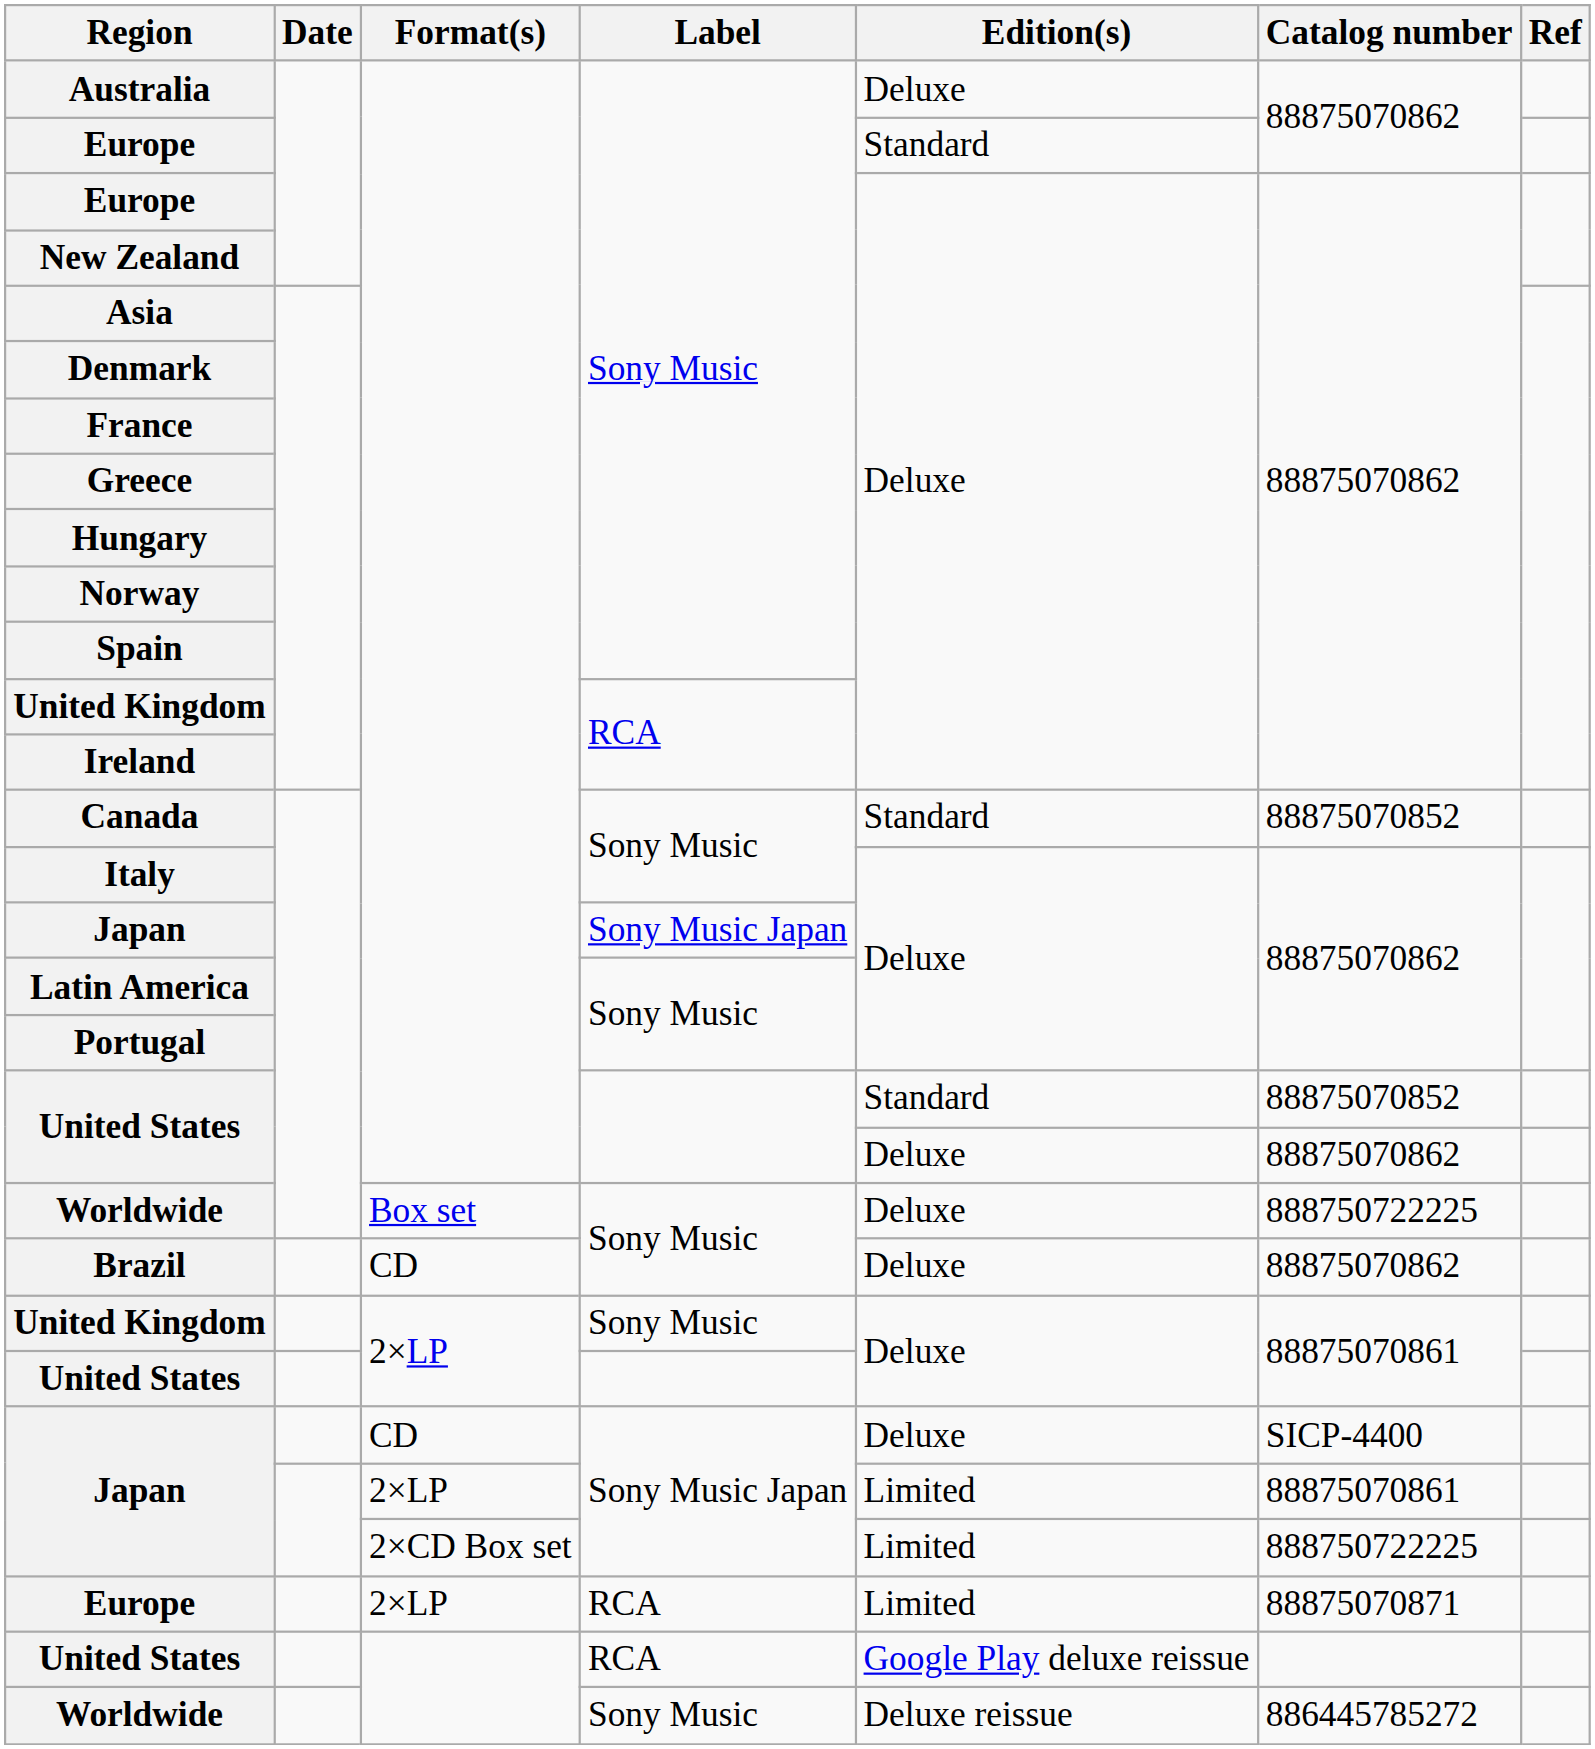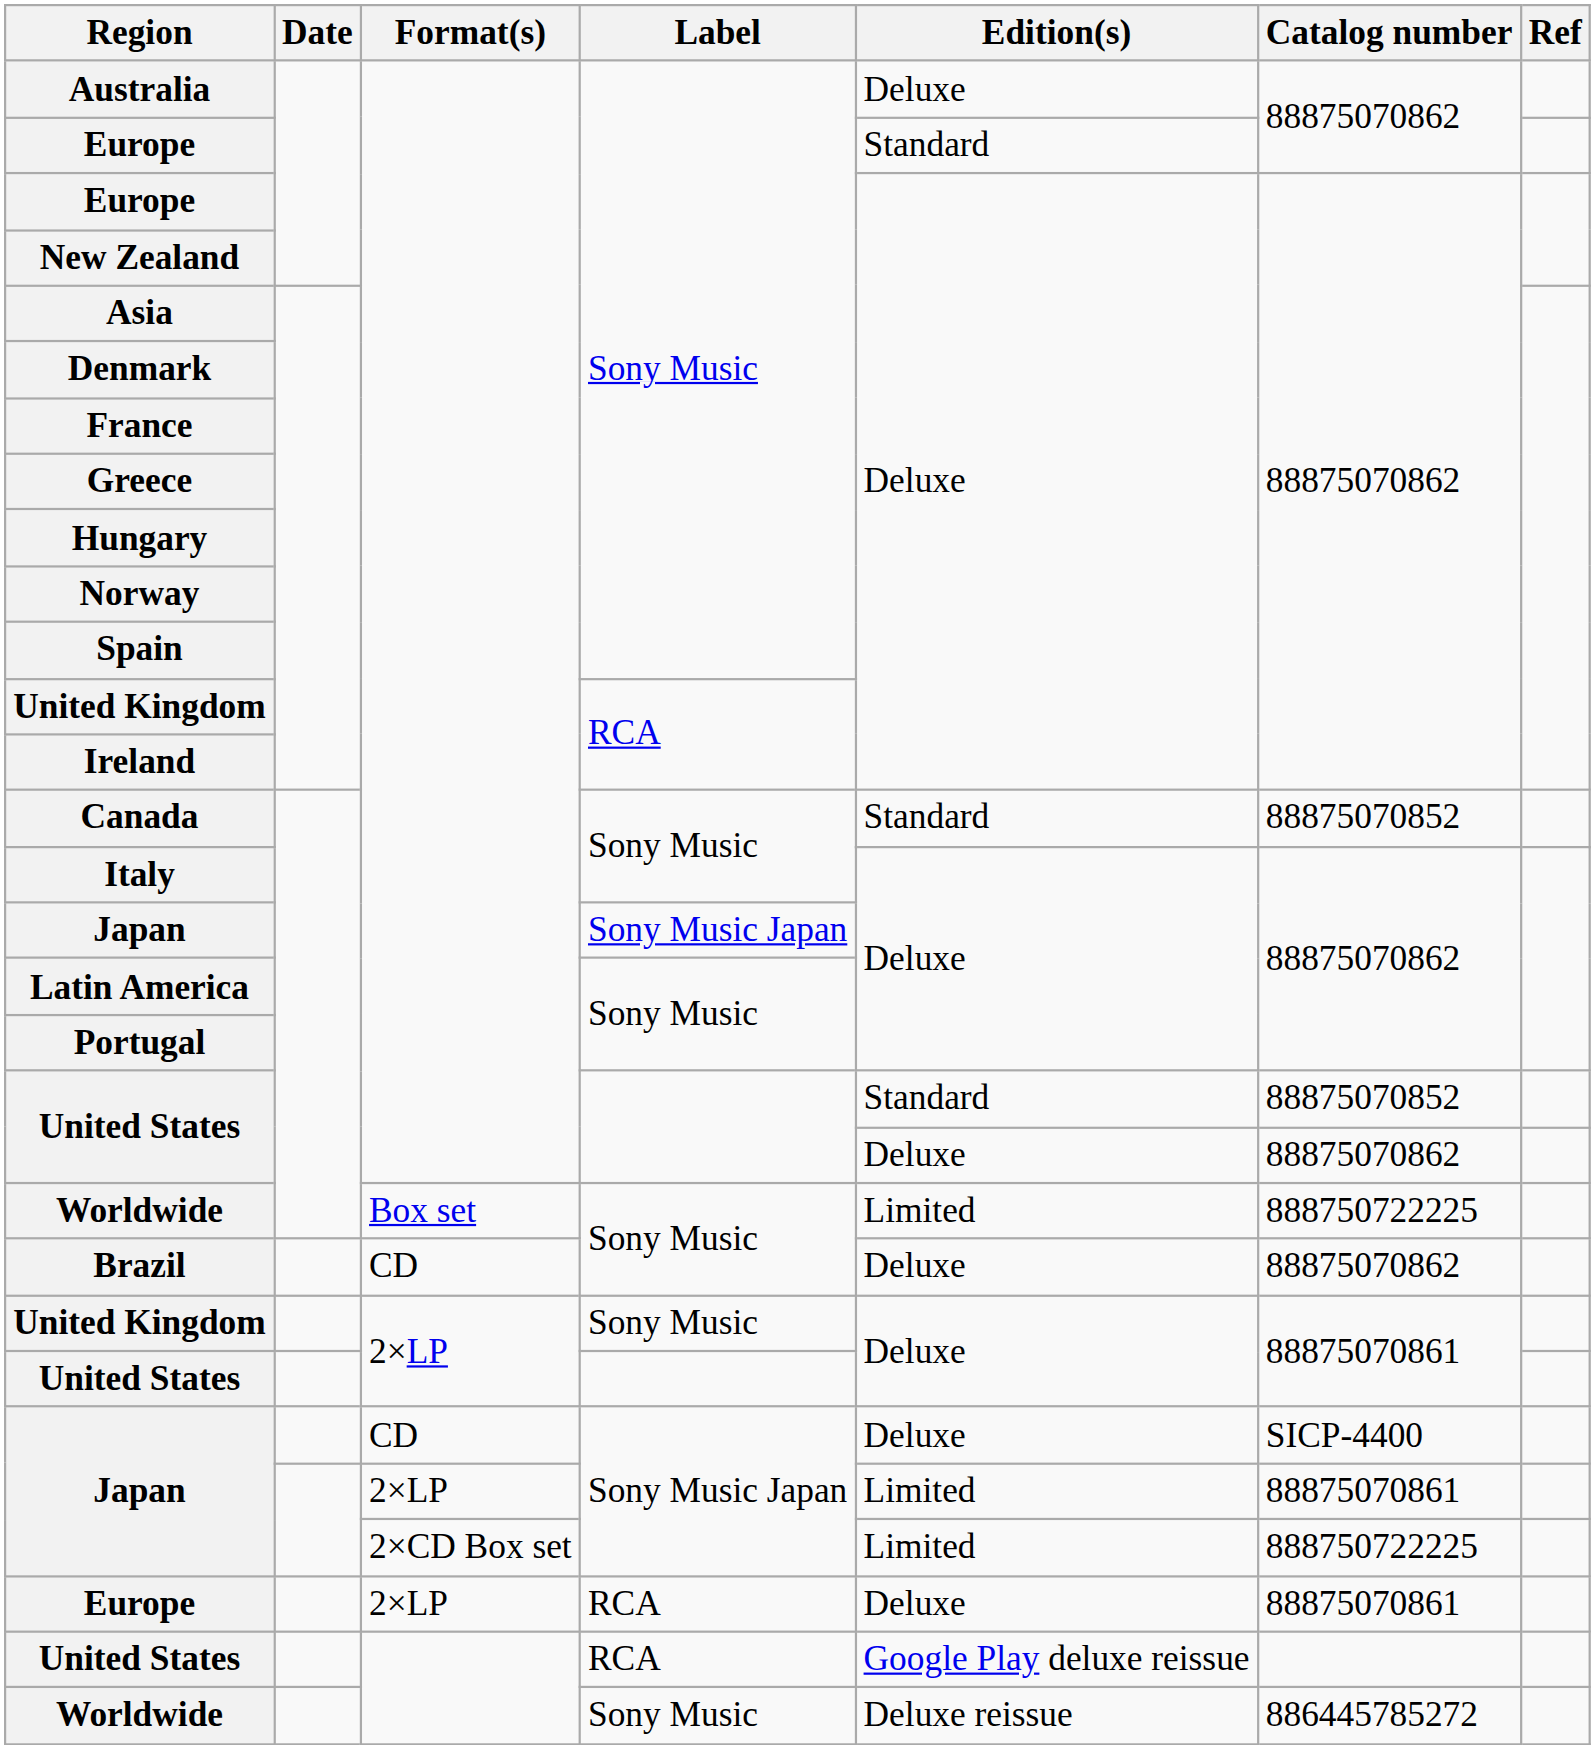 <table class="wikitable plainrowheaders">
 <tr>
 <th scope="col">Region</th>
 <th scope="col">Date</th>
 <th scope="col">Format(s)</th>
 <th scope="col">Label</th>
 <th scope="col">Edition(s)</th>
 <th scope="col">Catalog number</th>
 <th scope="col">Ref</th>
 </tr>
 <tr>
 <th scope="row">Australia</th>
 <td rowspan="4"></td>
 <td rowspan="21"></td>
 <td rowspan="11"><a href='#'>Sony Music</a></td>
 <td>Deluxe</td>
 <td rowspan="2">88875070862</td>
 <td></td>
 </tr>
 <tr>
 <th scope="row">Europe</th>
 <td>Standard</td>
 <td></td>
 </tr>
 <tr>
 <th scope="row">Europe</th>
 <td rowspan="11">Deluxe</td>
 <td rowspan="11">88875070862</td>
 <td rowspan="2" style="text-align:center;"></td>
 </tr>
 <tr>
 <th scope="row">New Zealand</th>
 </tr>
 <tr>
 <th scope="row">Asia</th>
 <td rowspan="9"></td>
 <td rowspan="9" style="text-align:center;"></td>
 </tr>
 <tr>
 <th scope="row">Denmark</th>
 </tr>
 <tr>
 <th scope="row">France</th>
 </tr>
 <tr>
 <th scope="row">Greece</th>
 </tr>
 <tr>
 <th scope="row">Hungary</th>
 </tr>
 <tr>
 <th scope="row">Norway</th>
 </tr>
 <tr>
 <th scope="row">Spain</th>
 </tr>
 <tr>
 <th scope="row">United Kingdom</th>
 <td rowspan="2"><a href='#'>RCA</a></td>
 </tr>
 <tr>
 <th scope="row">Ireland</th>
 </tr>
 <tr>
 <th scope="row" rowspan="2">Canada</th>
 <td rowspan="9"></td>
 <td rowspan="3">Sony Music</td>
 <td>Standard</td>
 <td>88875070852</td>
 <td></td>
 </tr>
 <tr>
 <td rowspan="5">Deluxe</td>
 <td rowspan="5">88875070862</td>
 <td rowspan="5" style="text-align:center;"></td>
 </tr>
 <tr>
 <th scope="row">Italy</th>
 </tr>
 <tr>
 <th scope="row">Japan</th>
 <td><a href='#'>Sony Music Japan</a></td>
 </tr>
 <tr>
 <th scope="row">Latin America</th>
 <td rowspan="2">Sony Music</td>
 </tr>
 <tr>
 <th scope="row">Portugal</th>
 </tr>
 <tr>
 <th scope="row" rowspan="2">United States</th>
 <td rowspan="2"></td>
 <td>Standard</td>
 <td>88875070852</td>
 <td></td>
 </tr>
 <tr>
 <td>Deluxe</td>
 <td>88875070862</td>
 <td></td>
 </tr>
 <tr>
 <th scope="row">Worldwide</th>
 <td><a href='#'>Box set</a></td>
 <td rowspan="2">Sony Music</td>
-<td>Deluxe</td>
+<td>Limited</td>
 <td>888750722225</td>
 <td></td>
 </tr>
 <tr>
 <th scope="row">Brazil</th>
 <td></td>
 <td>CD</td>
 <td>Deluxe</td>
 <td>88875070862</td>
 <td></td>
 </tr>
 <tr>
 <th scope="row">United Kingdom</th>
 <td></td>
 <td rowspan="2">2×<a href='#'>LP</a></td>
 <td>Sony Music</td>
 <td rowspan="2">Deluxe</td>
 <td rowspan="2">88875070861</td>
 <td></td>
 </tr>
 <tr>
 <th scope="row">United States</th>
 <td></td>
 <td></td>
 <td></td>
 </tr>
 <tr>
 <th scope="row" rowspan="3">Japan</th>
 <td></td>
 <td>CD</td>
 <td rowspan="3">Sony Music Japan</td>
 <td>Deluxe</td>
 <td>SICP-4400</td>
 <td></td>
 </tr>
 <tr>
 <td rowspan="2"></td>
 <td>2×LP</td>
 <td>Limited</td>
 <td>88875070861</td>
 <td></td>
 </tr>
 <tr>
 <td>2×CD Box set</td>
 <td>Limited</td>
 <td>888750722225</td>
 <td></td>
 </tr>
 <tr>
 <th scope="row">Europe</th>
 <td></td>
 <td>2×LP</td>
 <td>RCA</td>
-<td>Limited</td>
-<td>88875070871</td>
+<td>Deluxe</td>
+<td>88875070861</td>
 <td></td>
 </tr>
 <tr>
 <th scope="row">United States</th>
 <td></td>
 <td rowspan="2"></td>
 <td>RCA</td>
 <td><a href='#'>Google Play</a> deluxe reissue</td>
 <td></td>
 <td></td>
 </tr>
 <tr>
 <th scope="row">Worldwide</th>
 <td></td>
 <td>Sony Music</td>
 <td>Deluxe reissue</td>
 <td>886445785272</td>
 <td></td>
 </tr>
 </table>
